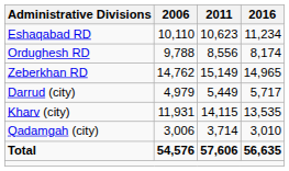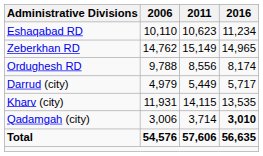 <table class="wikitable">
 <tr>
 <th>Administrative Divisions</th>
 <th>2006</th>
 <th>2011</th>
 <th>2016</th>
 </tr>
 <tr>
 <td><a href='#'>Eshaqabad RD</a></td>
 <td style="text-align: right;">10,110</td>
 <td style="text-align: right;">10,623</td>
 <td style="text-align: right;">11,234</td>
 </tr>
 <tr>
+<td><a href='#'>Zeberkhan RD</a></td>
+<td style="text-align: right;">14,762</td>
+<td style="text-align: right;">15,149</td>
+<td style="text-align: right;">14,965</td>
+</tr>
+<tr>
 <td><a href='#'>Ordughesh RD</a></td>
 <td style="text-align: right;">9,788</td>
 <td style="text-align: right;">8,556</td>
 <td style="text-align: right;">8,174</td>
-</tr>
-<tr>
-<td><a href='#'>Zeberkhan RD</a></td>
-<td style="text-align: right;">14,762</td>
-<td style="text-align: right;">15,149</td>
-<td style="text-align: right;">14,965</td>
 </tr>
 <tr>
 <td><a href='#'>Darrud</a> (city)</td>
 <td style="text-align: right;">4,979</td>
 <td style="text-align: right;">5,449</td>
 <td style="text-align: right;">5,717</td>
 </tr>
 <tr>
 <td><a href='#'>Kharv</a> (city)</td>
 <td style="text-align: right;">11,931</td>
 <td style="text-align: right;">14,115</td>
 <td style="text-align: right;">13,535</td>
 </tr>
 <tr>
 <td><a href='#'>Qadamgah</a> (city)</td>
 <td style="text-align: right;">3,006</td>
 <td style="text-align: right;">3,714</td>
-<td style="text-align: right;">3,010</td>
+<td style="text-align: right;"><strong>3,010</strong></td>
 </tr>
 <tr>
 <td><strong>Total</strong></td>
 <td style="text-align: right;"><strong>54,576</strong></td>
 <td style="text-align: right;"><strong>57,606</strong></td>
 <td style="text-align: right;"><strong>56,635</strong></td>
 </tr>
 <tr>
 <td colspan=4></td>
 </tr>
 </table>
